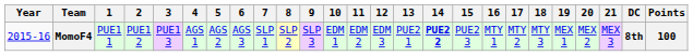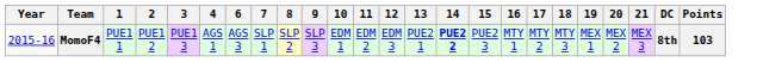 <table class="wikitable" style="text-align:center; font-size:90%">
 <tr>
 <th>Year</th>
 <th>Team</th>
 <th>1</th>
 <th>2</th>
 <th>3</th>
 <th>4</th>
-<th>5</th>
 <th>6</th>
 <th>7</th>
 <th>8</th>
 <th>9</th>
 <th>10</th>
 <th>11</th>
 <th>12</th>
 <th>13</th>
 <th>14</th>
 <th>15</th>
 <th>16</th>
 <th>17</th>
 <th>18</th>
 <th>19</th>
 <th>20</th>
 <th>21</th>
 <th>DC</th>
 <th>Points</th>
 </tr>
 <tr>
 <td><a href='#'>2015-16</a></td>
 <th>MomoF4</th>
 <td style="background:#DFFFDF"><a href='#'>PUE1<br>1</a><br></td>
 <td style="background:#DFFFDF"><a href='#'>PUE1<br>2</a><br></td>
 <td style="background:#EFCFFF"><a href='#'>PUE1<br>3</a><br></td>
 <td style="background:#DFFFDF"><a href='#'>AGS<br>1</a><br></td>
-<td style="background:#DFFFDF"><a href='#'>AGS<br>2</a><br></td>
 <td style="background:#DFFFDF"><a href='#'>AGS<br>3</a><br></td>
 <td style="background:#DFFFDF"><a href='#'>SLP<br>1</a><br></td>
 <td style="background:#FFFFBF"><a href='#'>SLP<br>2</a><br></td>
 <td style="background:#EFCFFF"><a href='#'>SLP<br>3</a><br></td>
 <td style="background:#DFFFDF"><a href='#'>EDM<br>1</a><br></td>
 <td style="background:#DFFFDF"><a href='#'>EDM<br>2</a><br></td>
 <td style="background:#DFFFDF"><a href='#'>EDM<br>3</a><br></td>
 <td style="background:#DFFFDF"><a href='#'>PUE2<br>1</a><br></td>
 <td style="background:#DFFFDF"><strong><a href='#'>PUE2<br>2</a><br></strong></td>
 <td style="background:#DFFFDF"><a href='#'>PUE2<br>3</a><br></td>
 <td style="background:#DFFFDF"><a href='#'>MTY<br>1</a><br></td>
 <td style="background:#DFFFDF"><a href='#'>MTY<br>2</a><br></td>
 <td style="background:#DFFFDF"><a href='#'>MTY<br>3</a><br></td>
 <td style="background:#DFFFDF"><a href='#'>MEX<br>1</a><br></td>
 <td style="background:#DFFFDF"><a href='#'>MEX<br>2</a><br></td>
 <td style="background:#EFCFFF"><a href='#'>MEX<br>3</a><br></td>
 <th style="background:#">8th</th>
-<th style="background:#">100</th>
+<th style="background:#">103</th>
 </tr>
 </table>
